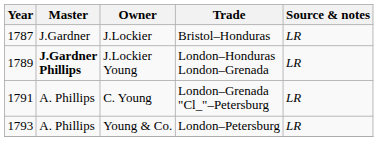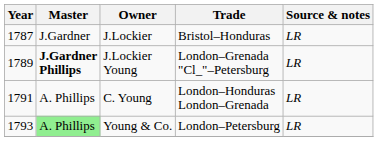 <table class=" wikitable">
 <tr>
 <th>Year</th>
 <th>Master</th>
 <th>Owner</th>
 <th>Trade</th>
 <th>Source & notes</th>
 </tr>
 <tr>
 <td>1787</td>
 <td>J.Gardner</td>
 <td>J.Lockier</td>
 <td>Bristol–Honduras</td>
 <td><em>LR</em></td>
 </tr>
 <tr>
 <td>1789</td>
 <td><strong>J.Gardner<br>Phillips</strong></td>
 <td>J.Lockier<br>Young</td>
-<td>London–Honduras<br>London–Grenada</td>
+<td>London–Grenada<br>"Cl_"–Petersburg</td>
 <td><em>LR</em></td>
 </tr>
 <tr>
 <td>1791</td>
 <td>A. Phillips</td>
 <td>C. Young</td>
-<td>London–Grenada<br>"Cl_"–Petersburg</td>
+<td>London–Honduras<br>London–Grenada</td>
 <td><em>LR</em></td>
 </tr>
 <tr>
 <td>1793</td>
-<td>A. Phillips</td>
+<td style="background: lightgreen;">A. Phillips</td>
 <td>Young & Co.</td>
 <td>London–Petersburg</td>
 <td><em>LR</em></td>
 </tr>
 <tr>
 </tr>
 </table>
